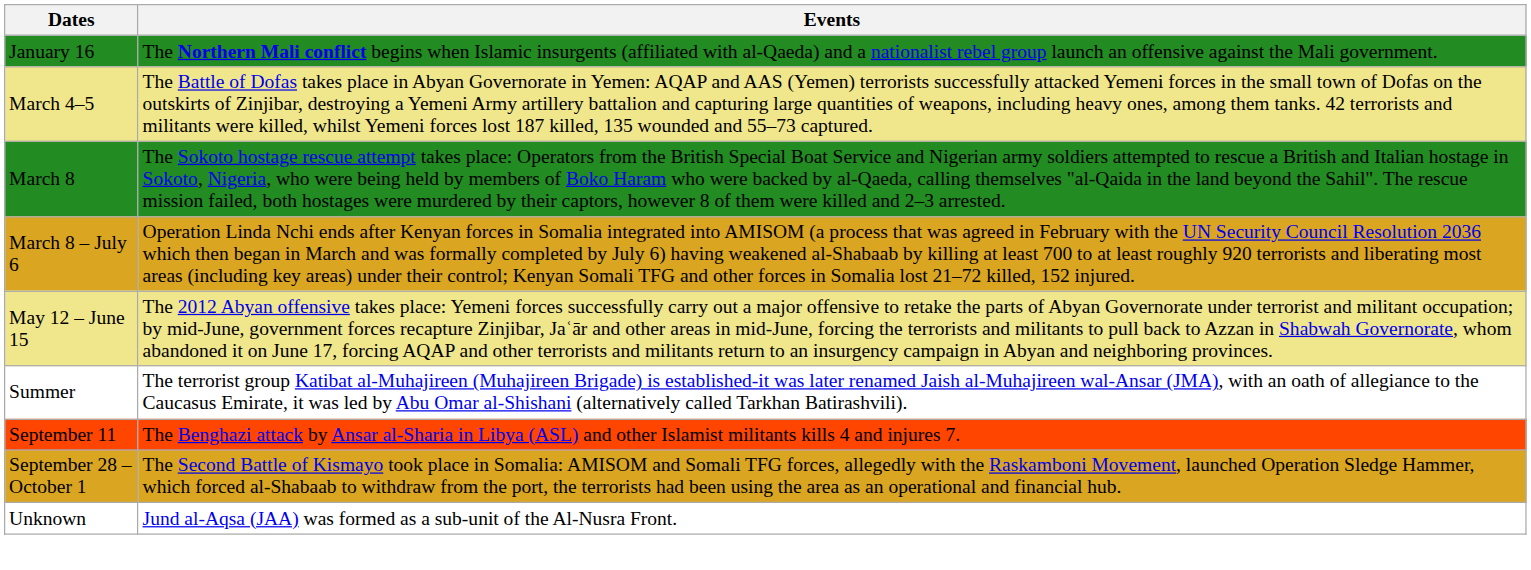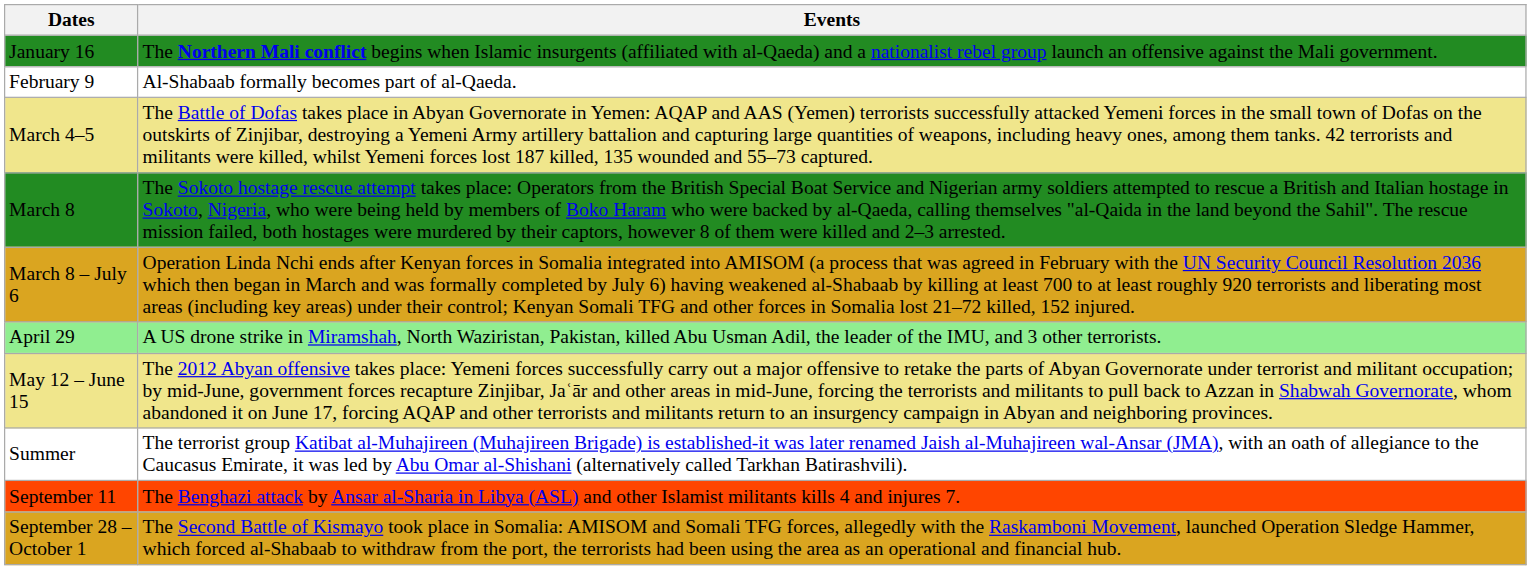 <table class="wikitable">
 <tr>
 <th>Dates</th>
 <th>Events</th>
 </tr>
 <tr style="background:forestgreen">
 <td>January 16</td>
 <td>The <strong><a href='#'>Northern Mali conflict</a></strong> begins when Islamic insurgents (affiliated with al-Qaeda) and a <a href='#'>nationalist rebel group</a> launch an offensive against the Mali government.</td>
+</tr>
+<tr style="background:white">
+<td>February 9</td>
+<td>Al-Shabaab formally becomes part of al-Qaeda.</td>
 </tr>
 <tr style="background:khaki">
 <td>March 4–5</td>
 <td>The <a href='#'>Battle of Dofas</a> takes place in Abyan Governorate in Yemen: AQAP and AAS (Yemen) terrorists successfully attacked Yemeni forces in the small town of Dofas on the outskirts of Zinjibar, destroying a Yemeni Army artillery battalion and capturing large quantities of weapons, including heavy ones, among them tanks. 42 terrorists and militants were killed, whilst Yemeni forces lost 187 killed, 135 wounded and 55–73 captured.</td>
 </tr>
 <tr style="background:forestgreen">
 <td>March 8</td>
 <td>The <a href='#'>Sokoto hostage rescue attempt</a> takes place: Operators from the British Special Boat Service and Nigerian army soldiers attempted to rescue a British and Italian hostage in <a href='#'>Sokoto</a>, <a href='#'>Nigeria</a>, who were being held by members of <a href='#'>Boko Haram</a> who were backed by al-Qaeda, calling themselves "al-Qaida in the land beyond the Sahil". The rescue mission failed, both hostages were murdered by their captors, however 8 of them were killed and 2–3 arrested.</td>
 </tr>
 <tr style="background:goldenrod">
 <td>March 8 – July 6</td>
 <td>Operation Linda Nchi ends after Kenyan forces in Somalia integrated into AMISOM (a process that was agreed in February with the <a href='#'>UN Security Council Resolution 2036</a> which then began in March and was formally completed by July 6) having weakened al-Shabaab by killing at least 700 to at least roughly 920 terrorists and liberating most areas (including key areas) under their control; Kenyan Somali TFG and other forces in Somalia lost 21–72 killed, 152 injured.</td>
+</tr>
+<tr style="background:lightgreen">
+<td>April 29</td>
+<td>A US drone strike in <a href='#'>Miramshah</a>, North Waziristan, Pakistan, killed Abu Usman Adil, the leader of the IMU, and 3 other terrorists.</td>
 </tr>
 <tr style="background:khaki">
 <td>May 12 – June 15</td>
 <td>The <a href='#'>2012 Abyan offensive</a> takes place: Yemeni forces successfully carry out a major offensive to retake the parts of Abyan Governorate under terrorist and militant occupation; by mid-June, government forces recapture Zinjibar, Jaʿār and other areas in mid-June, forcing the terrorists and militants to pull back to Azzan in <a href='#'>Shabwah Governorate</a>, whom abandoned it on June 17, forcing AQAP and other terrorists and militants return to an insurgency campaign in Abyan and neighboring provinces.</td>
 </tr>
 <tr style="background:white">
 <td>Summer</td>
 <td>The terrorist group <a href='#'>Katibat al-Muhajireen (Muhajireen Brigade) is established-it was later renamed Jaish al-Muhajireen wal-Ansar (JMA)</a>, with an oath of allegiance to the Caucasus Emirate, it was led by <a href='#'>Abu Omar al-Shishani</a> (alternatively called Tarkhan Batirashvili).</td>
 </tr>
 <tr style="background:orangered">
 <td>September 11</td>
 <td>The <a href='#'>Benghazi attack</a> by <a href='#'>Ansar al-Sharia in Libya (ASL)</a> and other Islamist militants kills 4 and injures 7.</td>
 </tr>
 <tr style="background:goldenrod">
 <td>September 28 – October 1</td>
 <td>The <a href='#'>Second Battle of Kismayo</a> took place in Somalia: AMISOM and Somali TFG forces, allegedly with the <a href='#'>Raskamboni Movement</a>, launched Operation Sledge Hammer, which forced al-Shabaab to withdraw from the port, the terrorists had been using the area as an operational and financial hub.</td>
 </tr>
-<tr style="background:white">
-<td>Unknown</td>
-<td><a href='#'>Jund al-Aqsa (JAA)</a> was formed as a sub-unit of the Al-Nusra Front.</td>
-</tr>
 </table>
